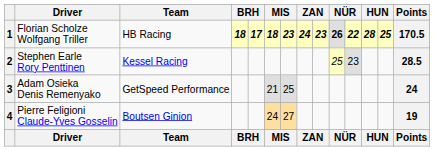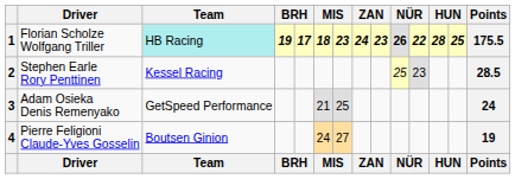 <table class="wikitable" style="font-size: 85%; text-align:center;">
 <tr>
 <th></th>
 <th>Driver</th>
 <th>Team</th>
 <th colspan=2>BRH<br></th>
 <th colspan=2>MIS<br></th>
 <th colspan=2>ZAN<br></th>
 <th colspan=2>NÜR<br></th>
 <th colspan=2>HUN<br></th>
 <th>Points</th>
 </tr>
 <tr>
 <th>1</th>
 <td align=left> Florian Scholze<br> Wolfgang Triller</td>
-<td align=left> HB Racing</td>
-<td style="background:#FFFFBF;"><strong><em>18</em></strong></td>
+<td align=left style="background: paleturquoise;"> HB Racing</td>
+<td style="background:#FFFFBF;"><strong><em>19</em></strong></td>
 <td style="background:#FFFFBF;"><strong><em>17</em></strong></td>
 <td style="background:#FFFFBF;"><strong><em>18</em></strong></td>
 <td style="background:#FFFFBF;"><strong><em>23</em></strong></td>
 <td style="background:#FFFFBF;"><strong><em>24</em></strong></td>
 <td style="background:#FFFFBF;"><strong><em>23</em></strong></td>
 <td style="background:#DFDFDF;"><strong>26</strong></td>
 <td style="background:#FFFFBF;"><strong><em>22</em></strong></td>
 <td style="background:#FFFFBF;"><strong><em>28</em></strong></td>
 <td style="background:#FFFFBF;"><strong><em>25</em></strong></td>
-<th>170.5</th>
+<th>175.5</th>
 </tr>
 <tr>
 <th>2</th>
 <td align=left> Stephen Earle<br> <a href='#'>Rory Penttinen</a></td>
 <td align=left> <a href='#'>Kessel Racing</a></td>
 <td></td>
 <td></td>
 <td></td>
 <td></td>
 <td></td>
 <td></td>
 <td style="background:#FFFFBF;"><em>25</em></td>
 <td style="background:#DFDFDF;">23</td>
 <td></td>
 <td></td>
 <th>28.5</th>
 </tr>
 <tr>
 <th>3</th>
 <td align=left> Adam Osieka<br> Denis Remenyako</td>
 <td align=left> GetSpeed Performance</td>
 <td></td>
 <td></td>
 <td style="background:#DFDFDF;">21</td>
 <td style="background:#DFDFDF;">25</td>
 <td></td>
 <td></td>
 <td></td>
 <td></td>
 <td></td>
 <td></td>
 <th>24</th>
 </tr>
 <tr>
 <th>4</th>
 <td align=left> Pierre Feligioni<br> <a href='#'>Claude-Yves Gosselin</a></td>
 <td align=left> <a href='#'>Boutsen Ginion</a></td>
 <td></td>
 <td></td>
 <td style="background:#FFDF9F;">24</td>
 <td style="background:#FFDF9F;">27</td>
 <td></td>
 <td></td>
 <td></td>
 <td></td>
 <td></td>
 <td></td>
 <th>19</th>
 </tr>
 <tr valign="top">
 <th valign=middle></th>
 <th valign=middle>Driver</th>
 <th valign=middle>Team</th>
 <th colspan=2>BRH<br></th>
 <th colspan=2>MIS<br></th>
 <th colspan=2>ZAN<br></th>
 <th colspan=2>NÜR<br></th>
 <th colspan=2>HUN<br></th>
 <th valign=middle>Points</th>
 </tr>
 </table>
